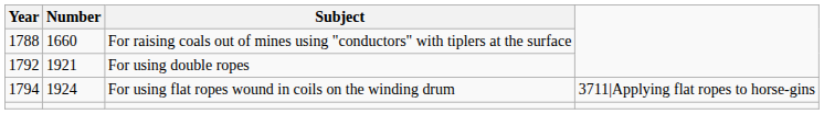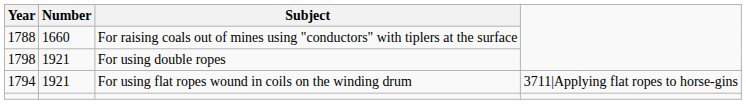 <table Class="wikitable">
 <tr>
 <th>Year</th>
 <th>Number</th>
 <th>Subject</th>
 </tr>
 <tr>
 <td>1788</td>
 <td>1660</td>
 <td>For raising coals out of mines using "conductors" with tiplers at the surface</td>
 </tr>
 <tr>
-<td>1792</td>
+<td>1798</td>
 <td>1921</td>
 <td>For using double ropes</td>
 </tr>
 <tr>
 <td>1794</td>
-<td>1924</td>
+<td>1921</td>
 <td>For using flat ropes wound in coils on the winding drum</td>
 <td 1813>3711|Applying flat ropes to horse-gins</td>
 </tr>
 <tr>
 <td></td>
 <td></td>
 <td></td>
 </tr>
 </table>
